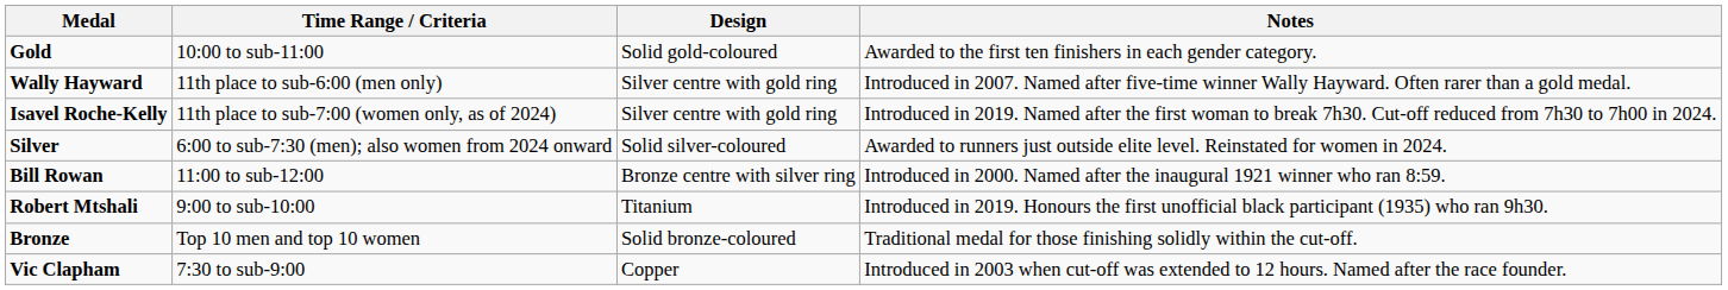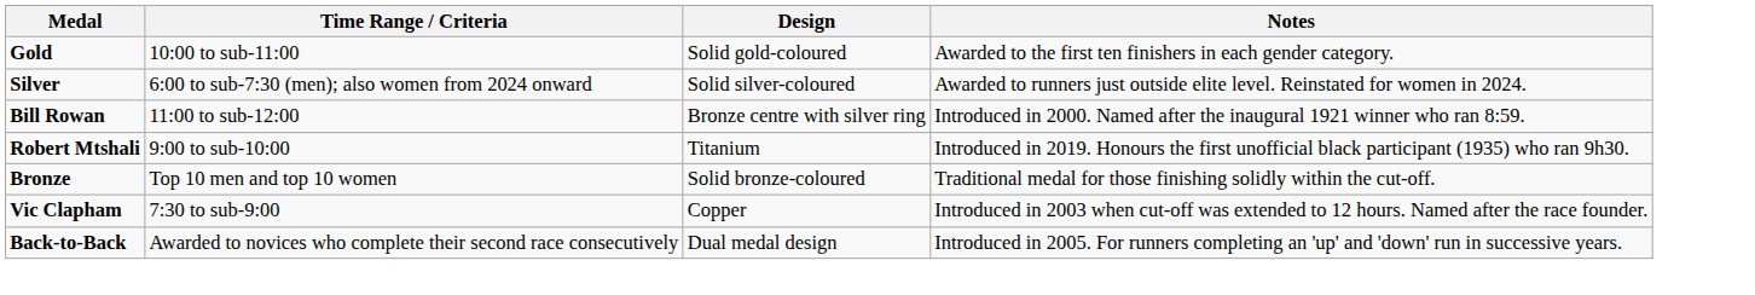 <table class="wikitable sortable">
 <tr>
 <th>Medal</th>
 <th>Time Range / Criteria</th>
 <th>Design</th>
 <th>Notes</th>
 </tr>
 <tr>
 <td><strong>Gold</strong></td>
 <td>10:00 to sub-11:00</td>
 <td>Solid gold-coloured</td>
 <td>Awarded to the first ten finishers in each gender category.</td>
-</tr>
-<tr>
-<td><strong>Wally Hayward</strong></td>
-<td>11th place to sub-6:00 (men only)</td>
-<td>Silver centre with gold ring</td>
-<td>Introduced in 2007. Named after five-time winner Wally Hayward. Often rarer than a gold medal.</td>
-</tr>
-<tr>
-<td><strong>Isavel Roche-Kelly</strong></td>
-<td>11th place to sub-7:00 (women only, as of 2024)</td>
-<td>Silver centre with gold ring</td>
-<td>Introduced in 2019. Named after the first woman to break 7h30. Cut-off reduced from 7h30 to 7h00 in 2024.</td>
 </tr>
 <tr>
 <td><strong>Silver</strong></td>
 <td>6:00 to sub-7:30 (men); also women from 2024 onward</td>
 <td>Solid silver-coloured</td>
 <td>Awarded to runners just outside elite level. Reinstated for women in 2024.</td>
 </tr>
 <tr>
 <td><strong>Bill Rowan</strong></td>
 <td>11:00 to sub-12:00</td>
 <td>Bronze centre with silver ring</td>
 <td>Introduced in 2000. Named after the inaugural 1921 winner who ran 8:59.</td>
 </tr>
 <tr>
 <td><strong>Robert Mtshali</strong></td>
 <td>9:00 to sub-10:00</td>
 <td>Titanium</td>
 <td>Introduced in 2019. Honours the first unofficial black participant (1935) who ran 9h30.</td>
 </tr>
 <tr>
 <td><strong>Bronze</strong></td>
 <td>Top 10 men and top 10 women</td>
 <td>Solid bronze-coloured</td>
 <td>Traditional medal for those finishing solidly within the cut-off.</td>
 </tr>
 <tr>
 <td><strong>Vic Clapham</strong></td>
 <td>7:30 to sub-9:00</td>
 <td>Copper</td>
 <td>Introduced in 2003 when cut-off was extended to 12 hours. Named after the race founder.</td>
 </tr>
+<tr>
+<td><strong>Back-to-Back</strong></td>
+<td>Awarded to novices who complete their second race consecutively</td>
+<td>Dual medal design</td>
+<td>Introduced in 2005. For runners completing an 'up' and 'down' run in successive years.</td>
+</tr>
 </table>
